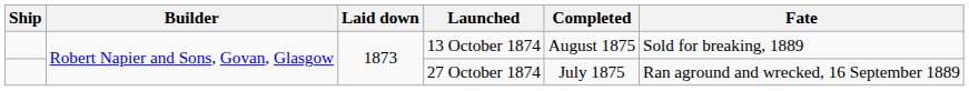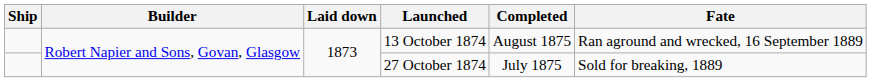 <table class="wikitable">
 <tr>
 <th>Ship</th>
 <th>Builder</th>
 <th>Laid down</th>
 <th>Launched</th>
 <th>Completed</th>
 <th>Fate</th>
 </tr>
 <tr>
 <td></td>
 <td rowspan=2><a href='#'>Robert Napier and Sons</a>, <a href='#'>Govan</a>, <a href='#'>Glasgow</a></td>
 <td rowspan=2 align=center>1873</td>
 <td align=center>13 October 1874</td>
 <td align=center>August 1875</td>
-<td>Sold for breaking, 1889</td>
+<td>Ran aground and wrecked, 16 September 1889</td>
 </tr>
 <tr>
 <td></td>
 <td align=center>27 October 1874</td>
 <td align=center>July 1875</td>
-<td>Ran aground and wrecked, 16 September 1889</td>
+<td>Sold for breaking, 1889</td>
 </tr>
 </table>
